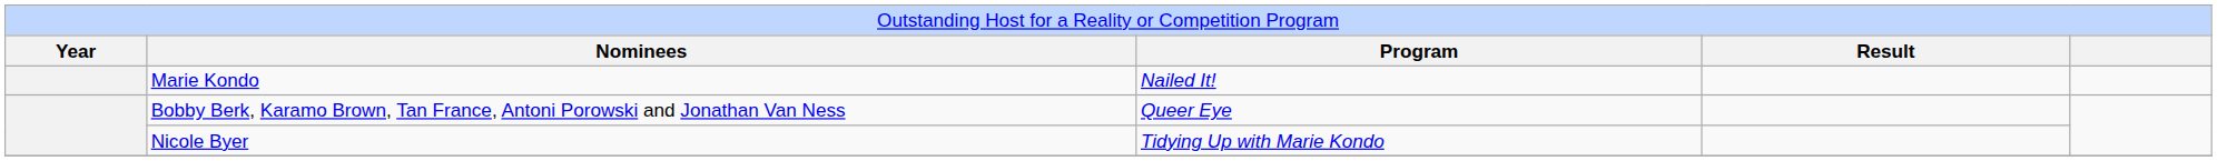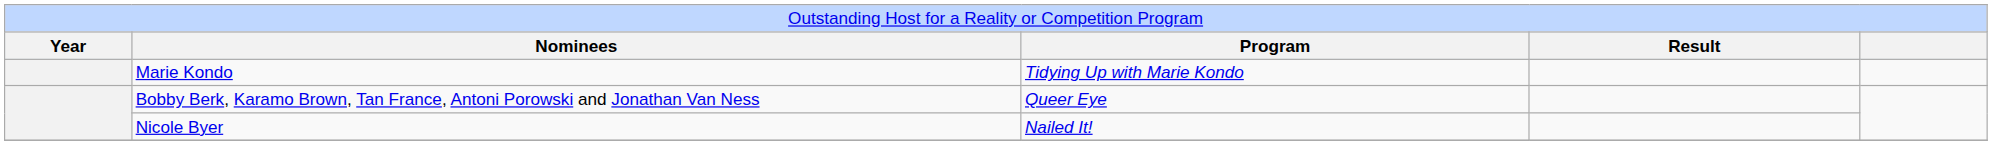 <table class="wikitable plainrowheaders" style="font-size: 90%" width=84%>
 <tr ---- bgcolor="#bfd7ff">
 <td colspan=6 align=center><a href='#'>Outstanding Host for a Reality or Competition Program</a></td>
 </tr>
 <tr ---- bgcolor="#ebf5ff">
 <th width="5%">Year</th>
 <th width="35%">Nominees</th>
 <th width="20%">Program</th>
 <th width="13%">Result</th>
 <th width="5%"></th>
 </tr>
 <tr>
 <th scope=row></th>
 <td><a href='#'>Marie Kondo</a></td>
-<td><em><a href='#'>Nailed It!</a></em></td>
+<td><em><a href='#'>Tidying Up with Marie Kondo</a></em></td>
 <td></td>
 <td></td>
 </tr>
 <tr>
 <th rowspan="2" scope=row></th>
 <td><a href='#'>Bobby Berk</a>, <a href='#'>Karamo Brown</a>, <a href='#'>Tan France</a>, <a href='#'>Antoni Porowski</a> and <a href='#'>Jonathan Van Ness</a></td>
 <td><em><a href='#'>Queer Eye</a></em></td>
 <td></td>
 <td rowspan="2"></td>
 </tr>
 <tr>
 <td><a href='#'>Nicole Byer</a></td>
-<td><em><a href='#'>Tidying Up with Marie Kondo</a></em></td>
+<td><em><a href='#'>Nailed It!</a></em></td>
 <td></td>
 </tr>
 <tr>
 </tr>
 </table>
